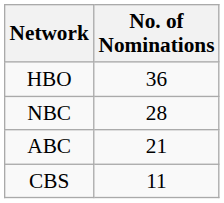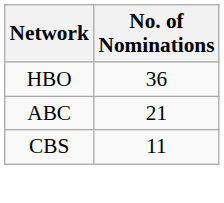 <table class="wikitable">
 <tr>
 <th>Network</th>
 <th>No. of<br>Nominations</th>
 </tr>
 <tr style="text-align:center">
 <td>HBO</td>
 <td>36</td>
 </tr>
 <tr style="text-align:center">
-<td>NBC</td>
-<td>28</td>
-</tr>
-<tr style="text-align:center">
 <td>ABC</td>
 <td>21</td>
 </tr>
 <tr style="text-align:center">
 <td>CBS</td>
 <td>11</td>
 </tr>
 </table>
